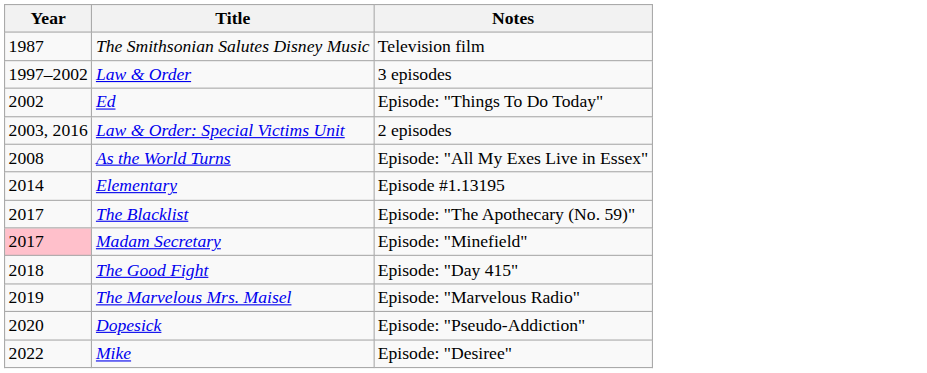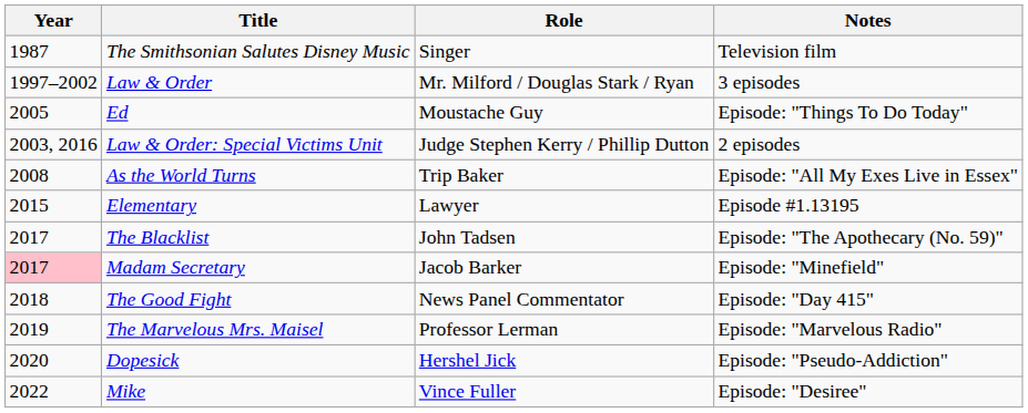 <table class="wikitable sortable">
 <tr>
 <th>Year</th>
 <th>Title</th>
+<th>Role</th>
 <th>Notes</th>
 </tr>
 <tr>
 <td>1987</td>
 <td><em>The Smithsonian Salutes Disney Music</em></td>
+<td>Singer</td>
 <td>Television film</td>
 </tr>
 <tr>
 <td>1997–2002</td>
 <td><em><a href='#'>Law & Order</a></em></td>
+<td>Mr. Milford / Douglas Stark / Ryan</td>
 <td>3 episodes</td>
 </tr>
 <tr>
-<td>2002</td>
+<td>2005</td>
 <td><a href='#'><em>Ed</em></a></td>
+<td>Moustache Guy</td>
 <td>Episode: "Things To Do Today"</td>
 </tr>
 <tr>
 <td>2003, 2016</td>
 <td><em><a href='#'>Law & Order: Special Victims Unit</a></em></td>
+<td>Judge Stephen Kerry / Phillip Dutton</td>
 <td>2 episodes</td>
 </tr>
 <tr>
 <td>2008</td>
 <td><em><a href='#'>As the World Turns</a></em></td>
+<td>Trip Baker</td>
 <td>Episode: "All My Exes Live in Essex"</td>
 </tr>
 <tr>
-<td>2014</td>
+<td>2015</td>
 <td><a href='#'><em>Elementary</em></a></td>
+<td>Lawyer</td>
 <td>Episode #1.13195</td>
 </tr>
 <tr>
 <td>2017</td>
 <td><em><a href='#'>The Blacklist</a></em></td>
+<td>John Tadsen</td>
 <td>Episode: "The Apothecary (No. 59)"</td>
 </tr>
 <tr>
 <td style="background: pink;">2017</td>
 <td><a href='#'><em>Madam Secretary</em></a></td>
+<td>Jacob Barker</td>
 <td>Episode: "Minefield"</td>
 </tr>
 <tr>
 <td>2018</td>
 <td><em><a href='#'>The Good Fight</a></em></td>
+<td>News Panel Commentator</td>
 <td>Episode: "Day 415"</td>
 </tr>
 <tr>
 <td>2019</td>
 <td><em><a href='#'>The Marvelous Mrs. Maisel</a></em></td>
+<td>Professor Lerman</td>
 <td>Episode: "Marvelous Radio"</td>
 </tr>
 <tr>
 <td>2020</td>
 <td><a href='#'><em>Dopesick</em></a></td>
+<td><a href='#'>Hershel Jick</a></td>
 <td>Episode: "Pseudo-Addiction"</td>
 </tr>
 <tr>
 <td>2022</td>
 <td><a href='#'><em>Mike</em></a></td>
+<td><a href='#'>Vince Fuller</a></td>
 <td>Episode: "Desiree"</td>
 </tr>
 </table>
